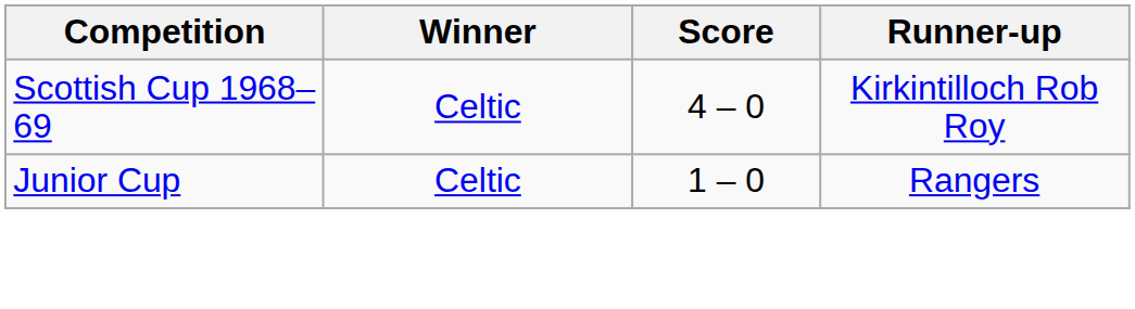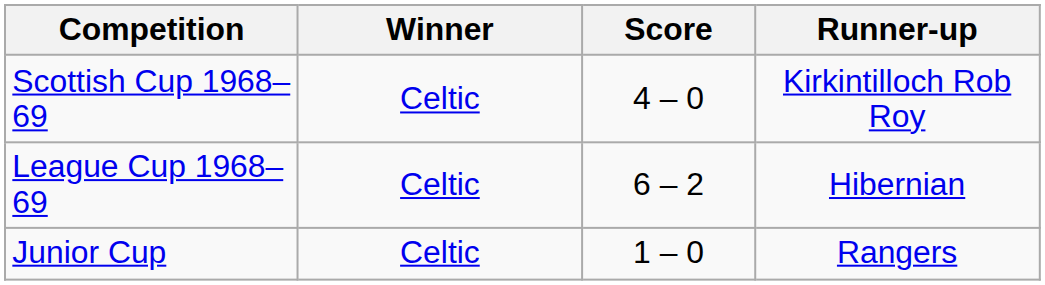 <table class="wikitable" style="text-align: center;">
 <tr>
 <th width=140>Competition</th>
 <th width=135>Winner</th>
 <th width=80>Score</th>
 <th width=135>Runner-up</th>
 </tr>
 <tr>
 <td align=left><a href='#'>Scottish Cup 1968–69</a></td>
 <td><a href='#'>Celtic</a></td>
 <td align=center>4 – 0</td>
 <td><a href='#'>Kirkintilloch Rob Roy</a></td>
 </tr>
 <tr>
+<td align=left><a href='#'>League Cup 1968–69</a></td>
+<td><a href='#'>Celtic</a></td>
+<td align=center>6 – 2</td>
+<td><a href='#'>Hibernian</a></td>
+</tr>
+<tr>
 <td align=left><a href='#'>Junior Cup</a></td>
 <td><a href='#'>Celtic</a></td>
 <td align=center>1 – 0</td>
 <td><a href='#'>Rangers</a></td>
 </tr>
 </table>
